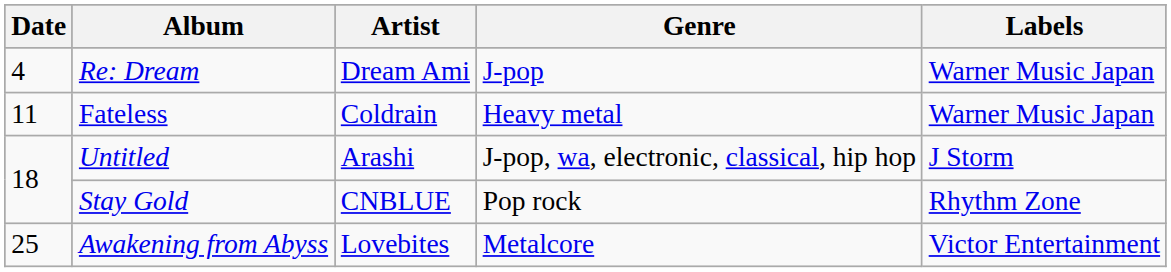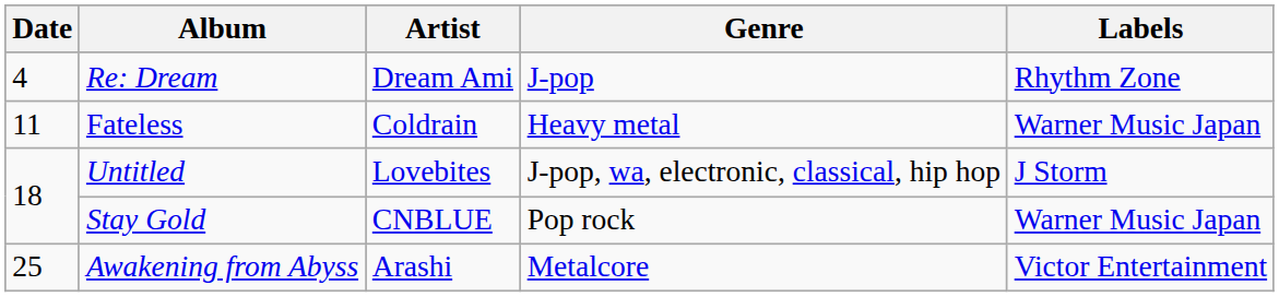 <table class="wikitable">
 <tr>
 <th>Date</th>
 <th>Album</th>
 <th>Artist</th>
 <th>Genre</th>
 <th>Labels</th>
 </tr>
 <tr>
 <td>4</td>
 <td><em><a href='#'>Re: Dream</a></em></td>
 <td><a href='#'>Dream Ami</a></td>
 <td><a href='#'>J-pop</a></td>
-<td><a href='#'>Warner Music Japan</a></td>
+<td><a href='#'>Rhythm Zone</a></td>
 </tr>
 <tr>
 <td>11</td>
 <td><a href='#'>Fateless</a></td>
 <td><a href='#'>Coldrain</a></td>
 <td><a href='#'>Heavy metal</a></td>
 <td><a href='#'>Warner Music Japan</a></td>
 </tr>
 <tr>
 <td rowspan="2">18</td>
 <td><em><a href='#'>Untitled</a></em></td>
-<td><a href='#'>Arashi</a></td>
+<td><a href='#'>Lovebites</a></td>
 <td>J-pop, <a href='#'>wa</a>, electronic, <a href='#'>classical</a>, hip hop</td>
 <td><a href='#'>J Storm</a></td>
 </tr>
 <tr>
 <td><em><a href='#'>Stay Gold</a></em></td>
 <td><a href='#'>CNBLUE</a></td>
 <td>Pop rock</td>
-<td><a href='#'>Rhythm Zone</a></td>
+<td><a href='#'>Warner Music Japan</a></td>
 </tr>
 <tr>
 <td>25</td>
 <td><em><a href='#'>Awakening from Abyss</a></em></td>
-<td><a href='#'>Lovebites</a></td>
+<td><a href='#'>Arashi</a></td>
 <td><a href='#'>Metalcore</a></td>
 <td><a href='#'>Victor Entertainment</a></td>
 </tr>
 </table>
